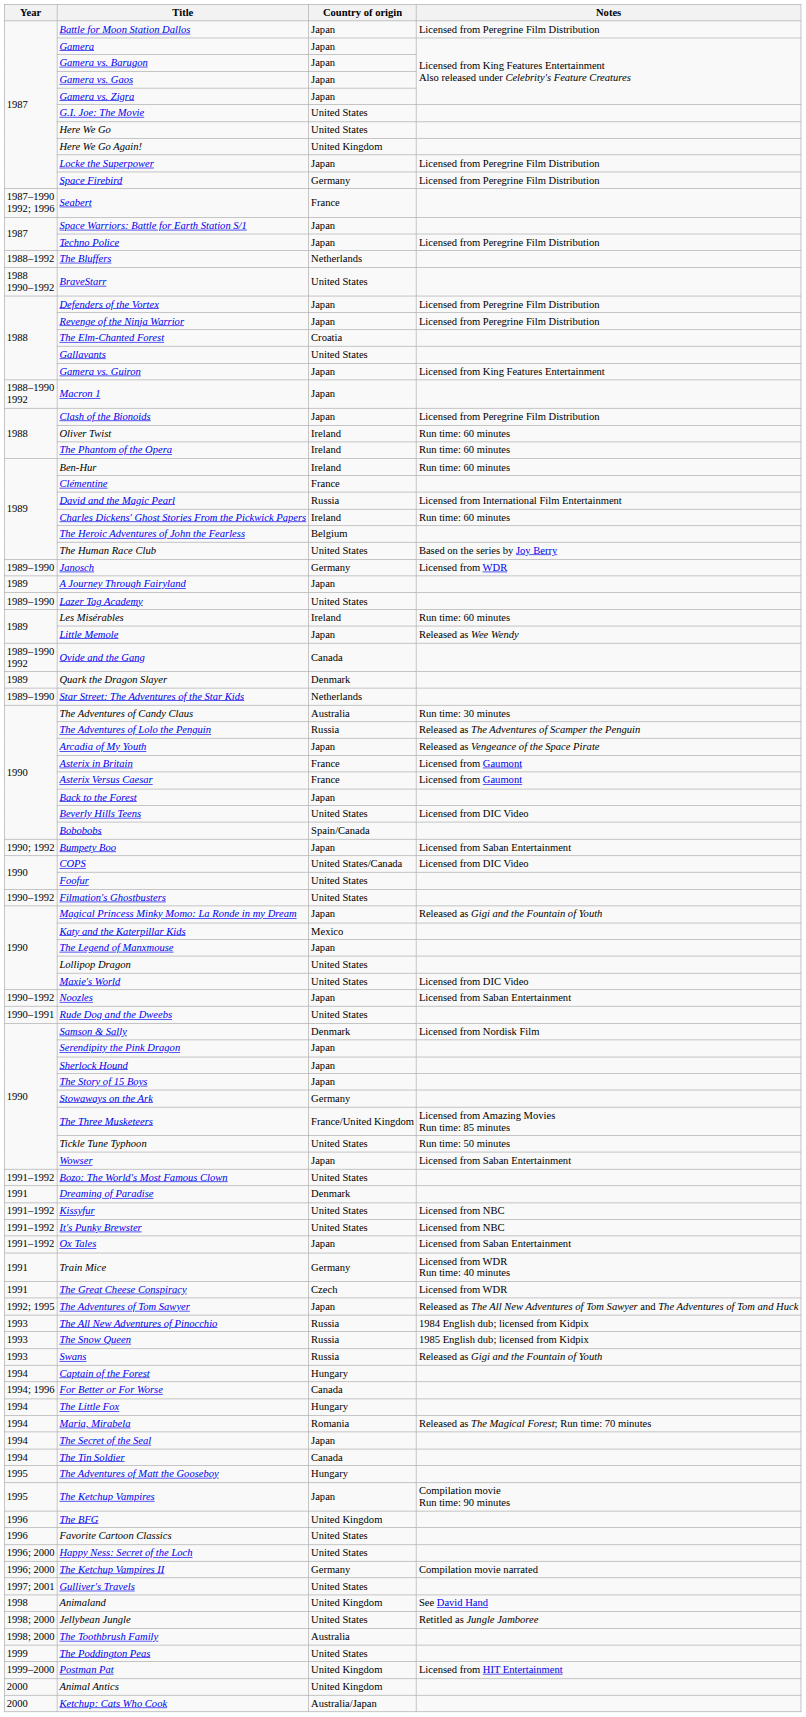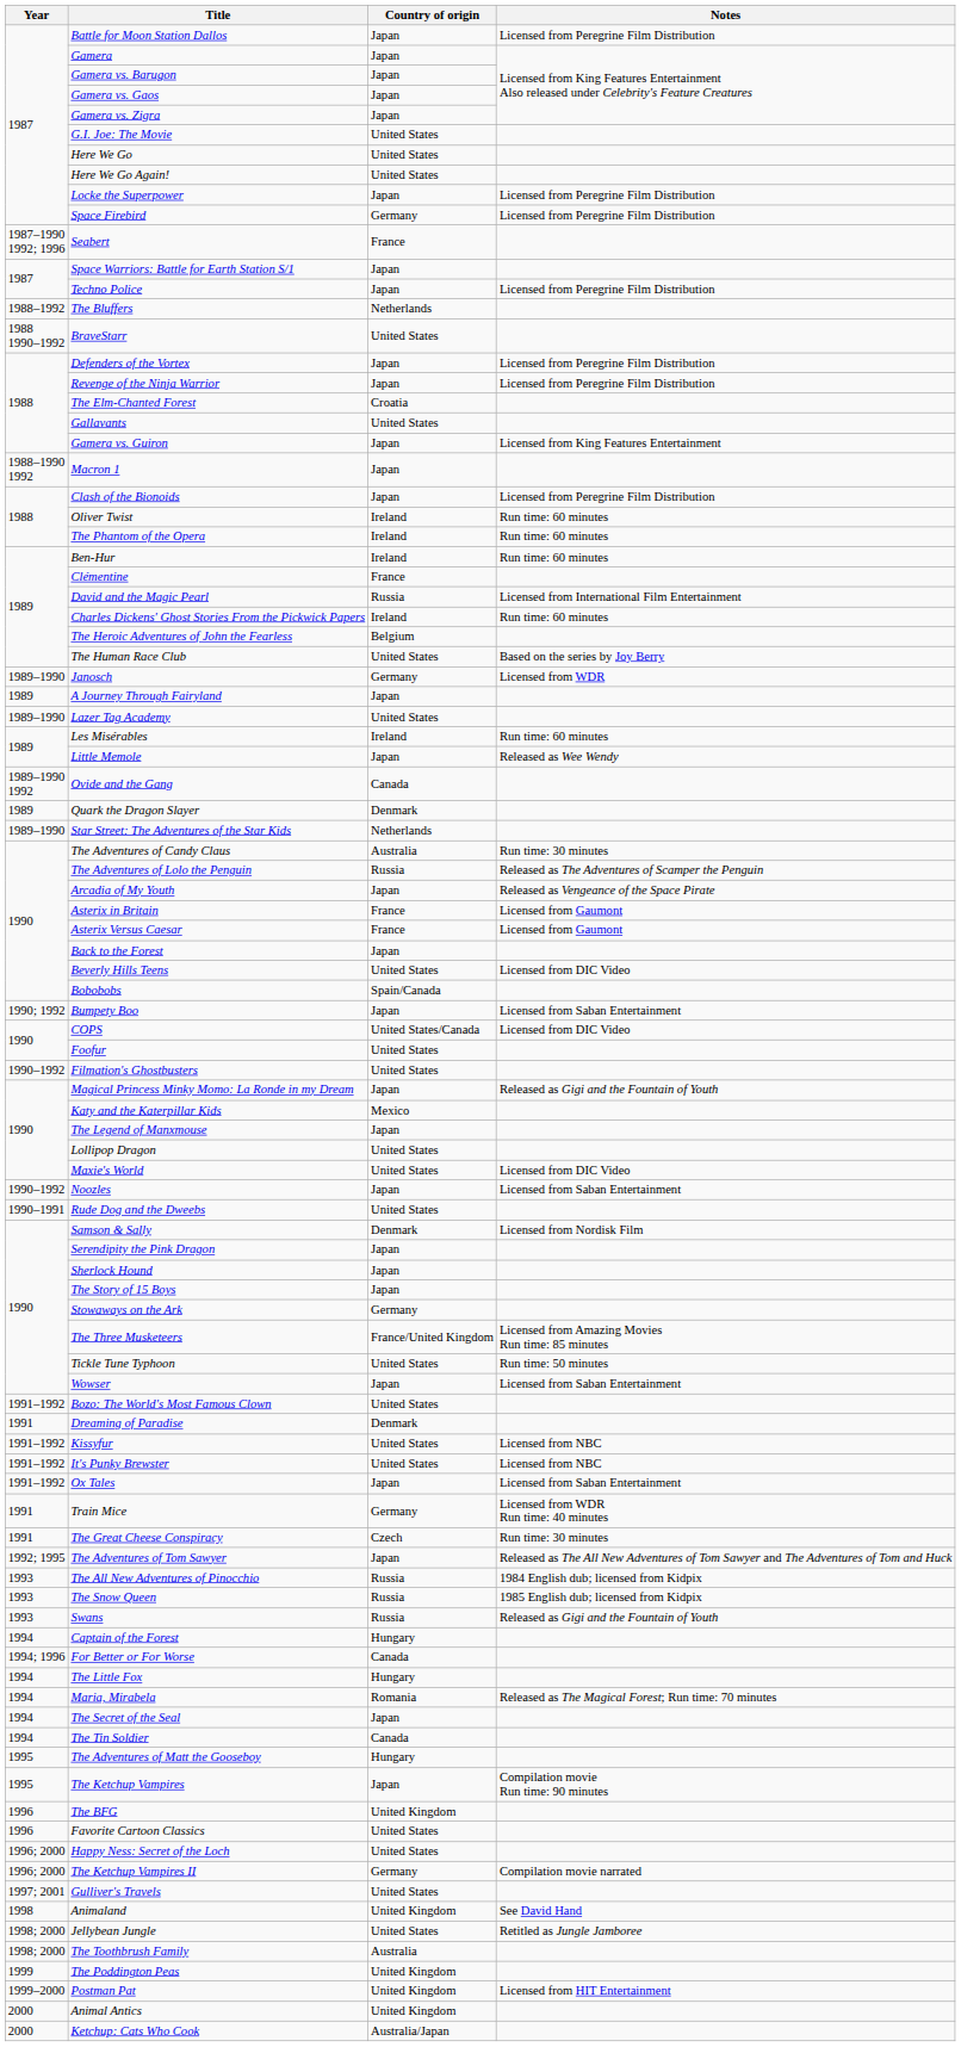 <table class="wikitable sortable">
 <tr>
 <th>Year</th>
 <th>Title</th>
 <th>Country of origin</th>
 <th>Notes</th>
 </tr>
 <tr>
 <td rowspan="10">1987</td>
 <td><em><a href='#'>Battle for Moon Station Dallos</a></em></td>
 <td>Japan</td>
 <td>Licensed from Peregrine Film Distribution</td>
 </tr>
 <tr>
 <td><em><a href='#'>Gamera</a></em></td>
 <td>Japan</td>
 <td rowspan="4">Licensed from King Features Entertainment<br>Also released under <em>Celebrity's Feature Creatures</em></td>
 </tr>
 <tr>
 <td><em><a href='#'>Gamera vs. Barugon</a></em></td>
 <td>Japan</td>
 </tr>
 <tr>
 <td><em><a href='#'>Gamera vs. Gaos</a></em></td>
 <td>Japan</td>
 </tr>
 <tr>
 <td><em><a href='#'>Gamera vs. Zigra</a></em></td>
 <td>Japan</td>
 </tr>
 <tr>
 <td><em><a href='#'>G.I. Joe: The Movie</a></em></td>
 <td>United States</td>
 <td></td>
 </tr>
 <tr>
 <td><em>Here We Go</em></td>
 <td>United States</td>
 <td></td>
 </tr>
 <tr>
 <td><em>Here We Go Again!</em></td>
-<td>United Kingdom</td>
+<td>United States</td>
 <td></td>
 </tr>
 <tr>
 <td><em><a href='#'>Locke the Superpower</a></em></td>
 <td>Japan</td>
 <td>Licensed from Peregrine Film Distribution</td>
 </tr>
 <tr>
 <td><em><a href='#'>Space Firebird</a></em></td>
 <td>Germany</td>
 <td>Licensed from Peregrine Film Distribution</td>
 </tr>
 <tr>
 <td>1987–1990<br>1992; 1996</td>
 <td><em><a href='#'>Seabert</a></em></td>
 <td>France</td>
 <td></td>
 </tr>
 <tr>
 <td rowspan="2">1987</td>
 <td><em><a href='#'>Space Warriors: Battle for Earth Station S/1</a></em></td>
 <td>Japan</td>
 <td></td>
 </tr>
 <tr>
 <td><em><a href='#'>Techno Police</a></em></td>
 <td>Japan</td>
 <td>Licensed from Peregrine Film Distribution</td>
 </tr>
 <tr>
 <td>1988–1992</td>
 <td><em><a href='#'>The Bluffers</a></em></td>
 <td>Netherlands</td>
 <td></td>
 </tr>
 <tr>
 <td>1988<br>1990–1992</td>
 <td><em><a href='#'>BraveStarr</a></em></td>
 <td>United States</td>
 <td></td>
 </tr>
 <tr>
 <td rowspan="5">1988</td>
 <td><em><a href='#'>Defenders of the Vortex</a></em></td>
 <td>Japan</td>
 <td>Licensed from Peregrine Film Distribution</td>
 </tr>
 <tr>
 <td><em><a href='#'>Revenge of the Ninja Warrior</a></em></td>
 <td>Japan</td>
 <td>Licensed from Peregrine Film Distribution</td>
 </tr>
 <tr>
 <td><em><a href='#'>The Elm-Chanted Forest</a></em></td>
 <td>Croatia</td>
 <td></td>
 </tr>
 <tr>
 <td><em><a href='#'>Gallavants</a></em></td>
 <td>United States</td>
 <td></td>
 </tr>
 <tr>
 <td><em><a href='#'>Gamera vs. Guiron</a></em></td>
 <td>Japan</td>
 <td>Licensed from King Features Entertainment</td>
 </tr>
 <tr>
 <td>1988–1990<br>1992</td>
 <td><em><a href='#'>Macron 1</a></em></td>
 <td>Japan</td>
 <td></td>
 </tr>
 <tr>
 <td rowspan="3">1988</td>
 <td><em><a href='#'>Clash of the Bionoids</a></em></td>
 <td>Japan</td>
 <td>Licensed from Peregrine Film Distribution</td>
 </tr>
 <tr>
 <td><em>Oliver Twist</em></td>
 <td>Ireland</td>
 <td>Run time: 60 minutes</td>
 </tr>
 <tr>
 <td><em><a href='#'>The Phantom of the Opera</a></em></td>
 <td>Ireland</td>
 <td>Run time: 60 minutes</td>
 </tr>
 <tr>
 <td rowspan="6">1989</td>
 <td><em>Ben-Hur</em></td>
 <td>Ireland</td>
 <td>Run time: 60 minutes</td>
 </tr>
 <tr>
 <td><em><a href='#'>Clémentine</a></em></td>
 <td>France</td>
 <td></td>
 </tr>
 <tr>
 <td><em><a href='#'>David and the Magic Pearl</a></em></td>
 <td>Russia</td>
 <td>Licensed from International Film Entertainment</td>
 </tr>
 <tr>
 <td><em><a href='#'>Charles Dickens' Ghost Stories From the Pickwick Papers</a></em></td>
 <td>Ireland</td>
 <td>Run time: 60 minutes</td>
 </tr>
 <tr>
 <td><em><a href='#'>The Heroic Adventures of John the Fearless</a></em></td>
 <td>Belgium</td>
 <td></td>
 </tr>
 <tr>
 <td><em>The Human Race Club</em></td>
 <td>United States</td>
 <td>Based on the series by <a href='#'>Joy Berry</a></td>
 </tr>
 <tr>
 <td>1989–1990</td>
 <td><em><a href='#'>Janosch</a></em></td>
 <td>Germany</td>
 <td>Licensed from <a href='#'>WDR</a></td>
 </tr>
 <tr>
 <td>1989</td>
 <td><em><a href='#'>A Journey Through Fairyland</a></em></td>
 <td>Japan</td>
 <td></td>
 </tr>
 <tr>
 <td>1989–1990</td>
 <td><em><a href='#'>Lazer Tag Academy</a></em></td>
 <td>United States</td>
 <td></td>
 </tr>
 <tr>
 <td rowspan="2">1989</td>
 <td><em>Les Misérables</em></td>
 <td>Ireland</td>
 <td>Run time: 60 minutes</td>
 </tr>
 <tr>
 <td><em><a href='#'>Little Memole</a></em></td>
 <td>Japan</td>
 <td>Released as <em>Wee Wendy</em></td>
 </tr>
 <tr>
 <td>1989–1990<br>1992</td>
 <td><em><a href='#'>Ovide and the Gang</a></em></td>
 <td>Canada</td>
 <td></td>
 </tr>
 <tr>
 <td>1989</td>
 <td><em>Quark the Dragon Slayer</em></td>
 <td>Denmark</td>
 <td></td>
 </tr>
 <tr>
 <td>1989–1990</td>
 <td><em><a href='#'>Star Street: The Adventures of the Star Kids</a></em></td>
 <td>Netherlands</td>
 <td></td>
 </tr>
 <tr>
 <td rowspan="8">1990</td>
 <td><em>The Adventures of Candy Claus</em></td>
 <td>Australia</td>
 <td>Run time: 30 minutes</td>
 </tr>
 <tr>
 <td><em><a href='#'>The Adventures of Lolo the Penguin</a></em></td>
 <td>Russia</td>
 <td>Released as <em>The Adventures of Scamper the Penguin</em></td>
 </tr>
 <tr>
 <td><em><a href='#'>Arcadia of My Youth</a></em></td>
 <td>Japan</td>
 <td>Released as <em>Vengeance of the Space Pirate</em></td>
 </tr>
 <tr>
 <td><em><a href='#'>Asterix in Britain</a></em></td>
 <td>France</td>
 <td>Licensed from <a href='#'>Gaumont</a></td>
 </tr>
 <tr>
 <td><em><a href='#'>Asterix Versus Caesar</a></em></td>
 <td>France</td>
 <td>Licensed from <a href='#'>Gaumont</a></td>
 </tr>
 <tr>
 <td><em><a href='#'>Back to the Forest</a></em></td>
 <td>Japan</td>
 <td></td>
 </tr>
 <tr>
 <td><em><a href='#'>Beverly Hills Teens</a></em></td>
 <td>United States</td>
 <td>Licensed from DIC Video</td>
 </tr>
 <tr>
 <td><em><a href='#'>Bobobobs</a></em></td>
 <td>Spain/Canada</td>
 <td></td>
 </tr>
 <tr>
 <td>1990; 1992</td>
 <td><em><a href='#'>Bumpety Boo</a></em></td>
 <td>Japan</td>
 <td>Licensed from Saban Entertainment</td>
 </tr>
 <tr>
 <td rowspan="2">1990</td>
 <td><em><a href='#'>COPS</a></em></td>
 <td>United States/Canada</td>
 <td>Licensed from DIC Video</td>
 </tr>
 <tr>
 <td><em><a href='#'>Foofur</a></em></td>
 <td>United States</td>
 <td></td>
 </tr>
 <tr>
 <td>1990–1992</td>
 <td><em><a href='#'>Filmation's Ghostbusters</a></em></td>
 <td>United States</td>
 <td></td>
 </tr>
 <tr>
 <td rowspan="5">1990</td>
 <td><em><a href='#'>Magical Princess Minky Momo: La Ronde in my Dream</a></em></td>
 <td>Japan</td>
 <td>Released as <em>Gigi and the Fountain of Youth</em></td>
 </tr>
 <tr>
 <td><em><a href='#'>Katy and the Katerpillar Kids</a></em></td>
 <td>Mexico</td>
 <td></td>
 </tr>
 <tr>
 <td><em><a href='#'>The Legend of Manxmouse</a></em></td>
 <td>Japan</td>
 <td></td>
 </tr>
 <tr>
 <td><em>Lollipop Dragon</em></td>
 <td>United States</td>
 <td></td>
 </tr>
 <tr>
 <td><em><a href='#'>Maxie's World</a></em></td>
 <td>United States</td>
 <td>Licensed from DIC Video</td>
 </tr>
 <tr>
 <td>1990–1992</td>
 <td><em><a href='#'>Noozles</a></em></td>
 <td>Japan</td>
 <td>Licensed from Saban Entertainment</td>
 </tr>
 <tr>
 <td>1990–1991</td>
 <td><em><a href='#'>Rude Dog and the Dweebs</a></em></td>
 <td>United States</td>
 <td></td>
 </tr>
 <tr>
 <td rowspan="8">1990</td>
 <td><em><a href='#'>Samson & Sally</a></em></td>
 <td>Denmark</td>
 <td>Licensed from Nordisk Film</td>
 </tr>
 <tr>
 <td><em><a href='#'>Serendipity the Pink Dragon</a></em></td>
 <td>Japan</td>
 <td></td>
 </tr>
 <tr>
 <td><em><a href='#'>Sherlock Hound</a></em></td>
 <td>Japan</td>
 <td></td>
 </tr>
 <tr>
 <td><em><a href='#'>The Story of 15 Boys</a></em></td>
 <td>Japan</td>
 <td></td>
 </tr>
 <tr>
 <td><em><a href='#'>Stowaways on the Ark</a></em></td>
 <td>Germany</td>
 <td></td>
 </tr>
 <tr>
 <td><em><a href='#'>The Three Musketeers</a></em></td>
 <td>France/United Kingdom</td>
 <td>Licensed from Amazing Movies<br>Run time: 85 minutes</td>
 </tr>
 <tr>
 <td><em>Tickle Tune Typhoon</em></td>
 <td>United States</td>
 <td>Run time: 50 minutes</td>
 </tr>
 <tr>
 <td><em><a href='#'>Wowser</a></em></td>
 <td>Japan</td>
 <td>Licensed from Saban Entertainment</td>
 </tr>
 <tr>
 <td>1991–1992</td>
 <td><em><a href='#'>Bozo: The World's Most Famous Clown</a></em></td>
 <td>United States</td>
 <td></td>
 </tr>
 <tr>
 <td>1991</td>
 <td><em><a href='#'>Dreaming of Paradise</a></em></td>
 <td>Denmark</td>
 <td></td>
 </tr>
 <tr>
 <td>1991–1992</td>
 <td><em><a href='#'>Kissyfur</a></em></td>
 <td>United States</td>
 <td>Licensed from NBC</td>
 </tr>
 <tr>
 <td>1991–1992</td>
 <td><em><a href='#'>It's Punky Brewster</a></em></td>
 <td>United States</td>
 <td>Licensed from NBC</td>
 </tr>
 <tr>
 <td>1991–1992</td>
 <td><em><a href='#'>Ox Tales</a></em></td>
 <td>Japan</td>
 <td>Licensed from Saban Entertainment</td>
 </tr>
 <tr>
 <td>1991</td>
 <td><em>Train Mice</em></td>
 <td>Germany</td>
 <td>Licensed from WDR<br>Run time: 40 minutes</td>
 </tr>
 <tr>
 <td>1991</td>
 <td><em><a href='#'>The Great Cheese Conspiracy</a></em></td>
 <td>Czech</td>
-<td>Licensed from WDR</td>
+<td>Run time: 30 minutes</td>
 </tr>
 <tr>
 <td>1992; 1995</td>
 <td><em><a href='#'>The Adventures of Tom Sawyer</a></em></td>
 <td>Japan</td>
 <td>Released as <em>The All New Adventures of Tom Sawyer</em> and <em>The Adventures of Tom and Huck</em></td>
 </tr>
 <tr>
 <td>1993</td>
 <td><em><a href='#'>The All New Adventures of Pinocchio</a></em></td>
 <td>Russia</td>
 <td>1984 English dub; licensed from Kidpix</td>
 </tr>
 <tr>
 <td>1993</td>
 <td><em><a href='#'>The Snow Queen</a></em></td>
 <td>Russia</td>
 <td>1985 English dub; licensed from Kidpix</td>
 </tr>
 <tr>
 <td>1993</td>
 <td><em><a href='#'>Swans</a></em></td>
 <td>Russia</td>
 <td>Released as <em>Gigi and the Fountain of Youth</em></td>
 </tr>
 <tr>
 <td>1994</td>
 <td><em><a href='#'>Captain of the Forest</a></em></td>
 <td>Hungary</td>
 <td></td>
 </tr>
 <tr>
 <td>1994; 1996</td>
 <td><em><a href='#'>For Better or For Worse</a></em></td>
 <td>Canada</td>
 <td></td>
 </tr>
 <tr>
 <td>1994</td>
 <td><em><a href='#'>The Little Fox</a></em></td>
 <td>Hungary</td>
 <td></td>
 </tr>
 <tr>
 <td>1994</td>
 <td><em><a href='#'>Maria, Mirabela</a></em></td>
 <td>Romania</td>
 <td>Released as <em>The Magical Forest</em>; Run time: 70 minutes</td>
 </tr>
 <tr>
 <td>1994</td>
 <td><em><a href='#'>The Secret of the Seal</a></em></td>
 <td>Japan</td>
 <td></td>
 </tr>
 <tr>
 <td>1994</td>
 <td><em><a href='#'>The Tin Soldier</a></em></td>
 <td>Canada</td>
 <td></td>
 </tr>
 <tr>
 <td>1995</td>
 <td><em><a href='#'>The Adventures of Matt the Gooseboy</a></em></td>
 <td>Hungary</td>
 <td></td>
 </tr>
 <tr>
 <td>1995</td>
 <td><em><a href='#'>The Ketchup Vampires</a></em></td>
 <td>Japan</td>
 <td>Compilation movie<br>Run time: 90 minutes</td>
 </tr>
 <tr>
 <td>1996</td>
 <td><em><a href='#'>The BFG</a></em></td>
 <td>United Kingdom</td>
 <td></td>
 </tr>
 <tr>
 <td>1996</td>
 <td><em>Favorite Cartoon Classics</em></td>
 <td>United States</td>
 <td></td>
 </tr>
 <tr>
 <td>1996; 2000</td>
 <td><em><a href='#'>Happy Ness: Secret of the Loch</a></em></td>
 <td>United States</td>
 <td></td>
 </tr>
 <tr>
 <td>1996; 2000</td>
 <td><em><a href='#'>The Ketchup Vampires II</a></em></td>
 <td>Germany</td>
 <td>Compilation movie narrated</td>
 </tr>
 <tr>
 <td>1997; 2001</td>
 <td><em><a href='#'>Gulliver's Travels</a></em></td>
 <td>United States</td>
 <td></td>
 </tr>
 <tr>
 <td>1998</td>
 <td><em>Animaland</em></td>
 <td>United Kingdom</td>
 <td>See <a href='#'>David Hand</a></td>
 </tr>
 <tr>
 <td>1998; 2000</td>
 <td><em>Jellybean Jungle</em></td>
 <td>United States</td>
 <td>Retitled as <em>Jungle Jamboree</em></td>
 </tr>
 <tr>
 <td>1998; 2000</td>
 <td><em><a href='#'>The Toothbrush Family</a></em></td>
 <td>Australia</td>
 <td></td>
 </tr>
 <tr>
 <td>1999</td>
 <td><em><a href='#'>The Poddington Peas</a></em></td>
-<td>United States</td>
+<td>United Kingdom</td>
 <td></td>
 </tr>
 <tr>
 <td>1999–2000</td>
 <td><em><a href='#'>Postman Pat</a></em></td>
 <td>United Kingdom</td>
 <td>Licensed from <a href='#'>HIT Entertainment</a></td>
 </tr>
 <tr>
 <td>2000</td>
 <td><em>Animal Antics</em></td>
 <td>United Kingdom</td>
 <td></td>
 </tr>
 <tr>
 <td>2000</td>
 <td><em><a href='#'>Ketchup: Cats Who Cook</a></em></td>
 <td>Australia/Japan</td>
 <td></td>
 </tr>
 </table>
